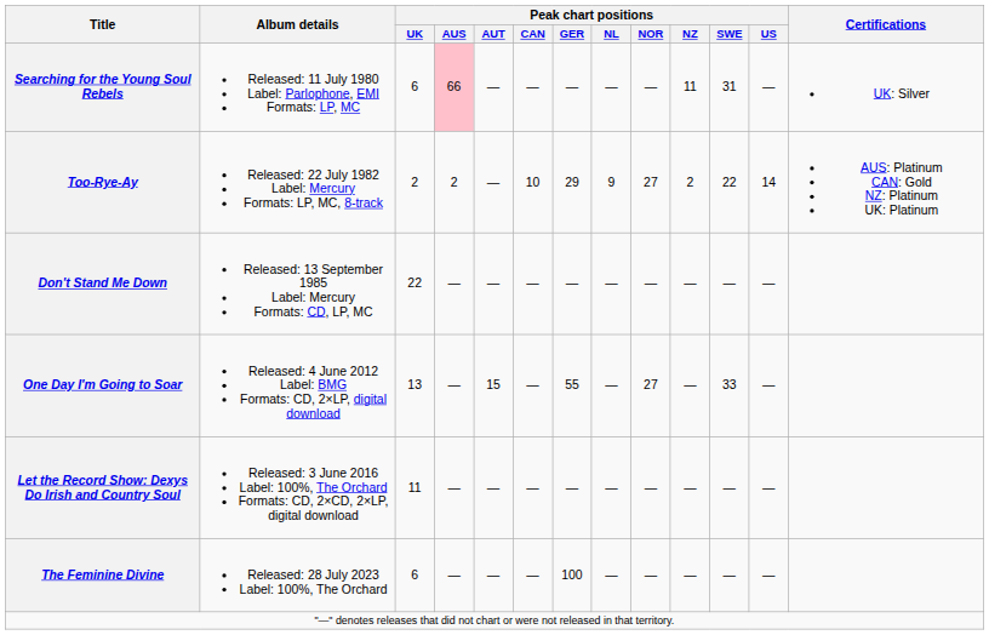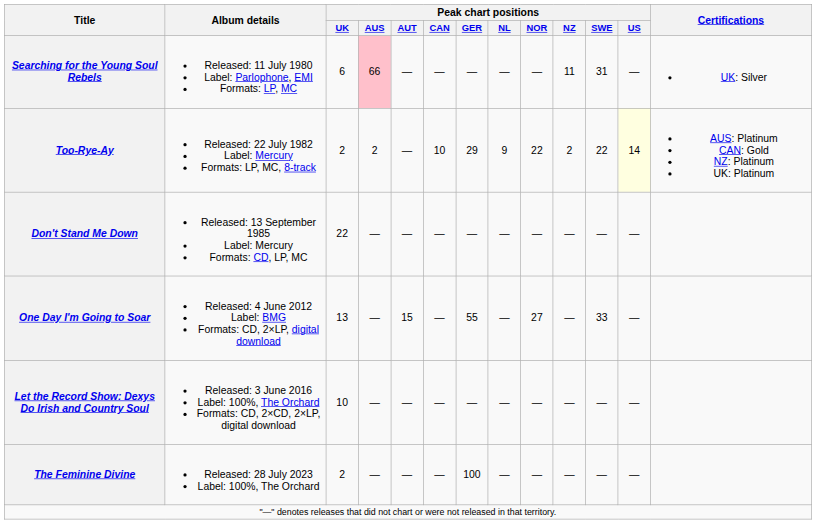 <table class="wikitable plainrowheaders" style="text-align:center;">
 <tr>
 <th scope="col" rowspan="2" style="width:15em;">Title</th>
 <th scope="col" rowspan="2" style="width:15em;">Album details</th>
 <th colspan="10" scope="col">Peak chart positions</th>
 <th scope="col" rowspan="2" style="width:15em;"><a href='#'>Certifications</a></th>
 </tr>
 <tr>
 <th scope="col" style="width:3em;font-size:90%;"><a href='#'>UK</a><br></th>
 <th scope="col" style="width:3em;font-size:90%;"><a href='#'>AUS</a><br></th>
 <th scope="col" style="width:3em;font-size:90%;"><a href='#'>AUT</a><br></th>
 <th scope="col" style="width:3em;font-size:90%;"><a href='#'>CAN</a><br></th>
 <th scope="col" style="width:3em;font-size:90%;"><a href='#'>GER</a><br></th>
 <th scope="col" style="width:3em;font-size:90%;"><a href='#'>NL</a><br></th>
 <th scope="col" style="width:3em;font-size:90%;"><a href='#'>NOR</a><br></th>
 <th scope="col" style="width:3em;font-size:90%;"><a href='#'>NZ</a><br></th>
 <th scope="col" style="width:3em;font-size:90%;"><a href='#'>SWE</a><br></th>
 <th scope="col" style="width:3em;font-size:90%;"><a href='#'>US</a><br></th>
 </tr>
 <tr>
 <th scope="row"><em><a href='#'>Searching for the Young Soul Rebels</a></em></th>
 <td><br><ul><li>Released: 11 July 1980</li><li>Label: <a href='#'>Parlophone</a>, <a href='#'>EMI</a></li><li>Formats: <a href='#'>LP</a>, <a href='#'>MC</a></li></ul></td>
 <td>6</td>
 <td style="background: pink;">66</td>
 <td>—</td>
 <td>—</td>
 <td>—</td>
 <td>—</td>
 <td>—</td>
 <td>11</td>
 <td>31</td>
 <td>—</td>
 <td><br><ul><li><a href='#'>UK</a>: Silver</li></ul></td>
 </tr>
 <tr>
 <th scope="row"><em><a href='#'>Too-Rye-Ay</a></em></th>
 <td><br><ul><li>Released: 22 July 1982</li><li>Label: <a href='#'>Mercury</a></li><li>Formats: LP, MC, <a href='#'>8-track</a></li></ul></td>
 <td>2</td>
 <td>2</td>
 <td>—</td>
 <td>10</td>
 <td>29</td>
 <td>9</td>
-<td>27</td>
+<td>22</td>
 <td>2</td>
 <td>22</td>
-<td>14</td>
+<td style="background: lightyellow;">14</td>
 <td><br><ul><li><a href='#'>AUS</a>: Platinum</li><li><a href='#'>CAN</a>: Gold</li><li><a href='#'>NZ</a>: Platinum</li><li>UK: Platinum</li></ul></td>
 </tr>
 <tr>
 <th scope="row"><em><a href='#'>Don't Stand Me Down</a></em></th>
 <td><br><ul><li>Released: 13 September 1985</li><li>Label: Mercury</li><li>Formats: <a href='#'>CD</a>, LP, MC</li></ul></td>
 <td>22</td>
 <td>—</td>
 <td>—</td>
 <td>—</td>
 <td>—</td>
 <td>—</td>
 <td>—</td>
 <td>—</td>
 <td>—</td>
 <td>—</td>
 <td></td>
 </tr>
 <tr>
 <th scope="row"><em><a href='#'>One Day I'm Going to Soar</a></em></th>
 <td><br><ul><li>Released: 4 June 2012</li><li>Label: <a href='#'>BMG</a></li><li>Formats: CD, 2×LP, <a href='#'>digital download</a></li></ul></td>
 <td>13</td>
 <td>—</td>
 <td>15</td>
 <td>—</td>
 <td>55</td>
 <td>—</td>
 <td>27</td>
 <td>—</td>
 <td>33</td>
 <td>—</td>
 <td></td>
 </tr>
 <tr>
 <th scope="row"><em><a href='#'>Let the Record Show: Dexys Do Irish and Country Soul</a></em></th>
 <td><br><ul><li>Released: 3 June 2016</li><li>Label: 100%, <a href='#'>The Orchard</a></li><li>Formats: CD, 2×CD, 2×LP, digital download</li></ul></td>
-<td>11</td>
+<td>10</td>
 <td>—</td>
 <td>—</td>
 <td>—</td>
 <td>—</td>
 <td>—</td>
 <td>—</td>
 <td>—</td>
 <td>—</td>
 <td>—</td>
 <td></td>
 </tr>
 <tr>
 <th scope="row"><em><a href='#'>The Feminine Divine</a></em></th>
 <td><br><ul><li>Released: 28 July 2023</li><li>Label: 100%, The Orchard</li></ul></td>
-<td>6</td>
+<td>2</td>
 <td>—</td>
 <td>—</td>
 <td>—</td>
 <td>100</td>
 <td>—</td>
 <td>—</td>
 <td>—</td>
 <td>—</td>
 <td>—</td>
 <td></td>
 </tr>
 <tr>
 <td colspan="13" style="font-size:85%">"—" denotes releases that did not chart or were not released in that territory.</td>
 </tr>
 </table>
